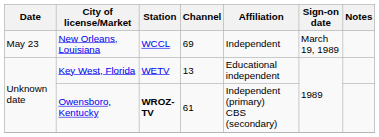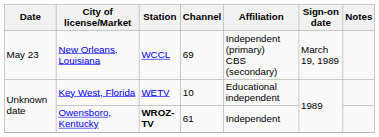 <table class="wikitable sortable">
 <tr>
 <th>Date</th>
 <th>City of license/Market</th>
 <th>Station</th>
 <th>Channel</th>
 <th>Affiliation</th>
 <th>Sign-on date</th>
 <th>Notes</th>
 </tr>
 <tr>
 <td>May 23</td>
 <td><a href='#'>New Orleans, Louisiana</a></td>
 <td><a href='#'>WCCL</a></td>
 <td>69</td>
-<td>Independent</td>
+<td>Independent (primary) <br> CBS (secondary)</td>
 <td>March 19, 1989</td>
 <td></td>
 </tr>
 <tr>
 <td rowspan=2>Unknown date</td>
 <td><a href='#'>Key West, Florida</a></td>
 <td><a href='#'>WETV</a></td>
-<td>13</td>
+<td>10</td>
 <td>Educational independent</td>
 <td rowspan=2>1989</td>
 <td></td>
 </tr>
 <tr>
 <td><a href='#'>Owensboro, Kentucky</a></td>
 <td><strong>WROZ-TV</strong></td>
 <td>61</td>
-<td>Independent (primary) <br> CBS (secondary)</td>
+<td>Independent</td>
 <td></td>
 </tr>
 <tr>
 </tr>
 </table>
